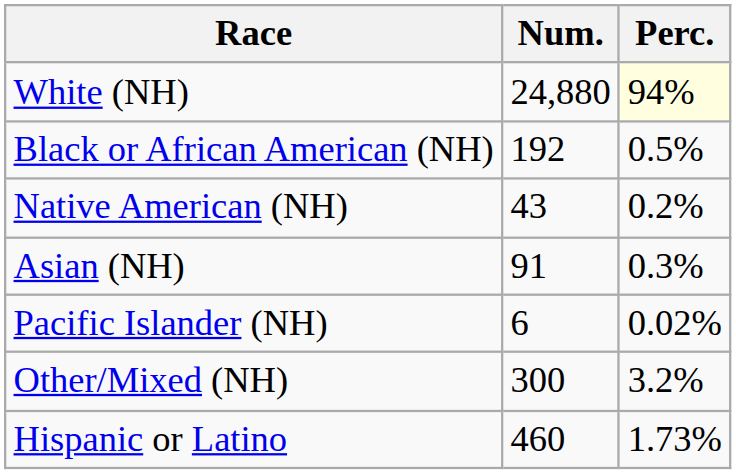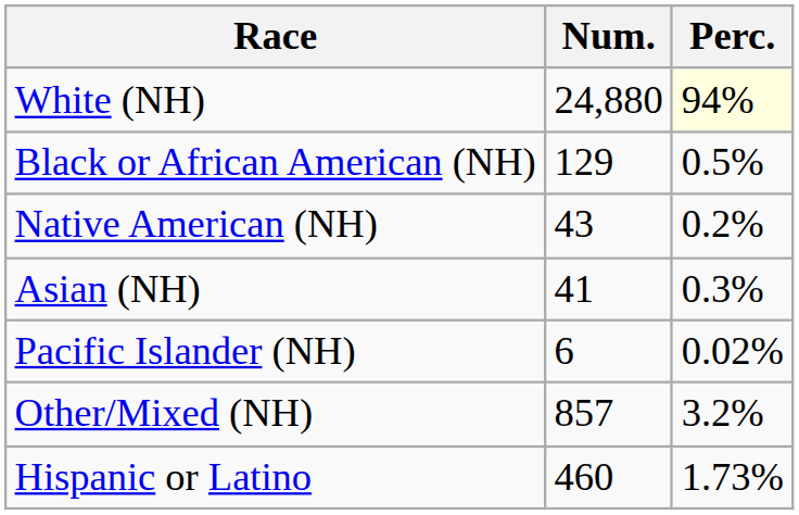 <table class="wikitable">
 <tr>
 <th>Race</th>
 <th>Num.</th>
 <th>Perc.</th>
 </tr>
 <tr>
 <td><a href='#'>White</a> (NH)</td>
 <td>24,880</td>
 <td style="background: lightyellow;">94%</td>
 </tr>
 <tr>
 <td><a href='#'>Black or African American</a> (NH)</td>
-<td>192</td>
+<td>129</td>
 <td>0.5%</td>
 </tr>
 <tr>
 <td><a href='#'>Native American</a> (NH)</td>
 <td>43</td>
 <td>0.2%</td>
 </tr>
 <tr>
 <td><a href='#'>Asian</a> (NH)</td>
-<td>91</td>
+<td>41</td>
 <td>0.3%</td>
 </tr>
 <tr>
 <td><a href='#'>Pacific Islander</a> (NH)</td>
 <td>6</td>
 <td>0.02%</td>
 </tr>
 <tr>
 <td><a href='#'>Other/Mixed</a> (NH)</td>
-<td>300</td>
+<td>857</td>
 <td>3.2%</td>
 </tr>
 <tr>
 <td><a href='#'>Hispanic</a> or <a href='#'>Latino</a></td>
 <td>460</td>
 <td>1.73%</td>
 </tr>
 </table>
